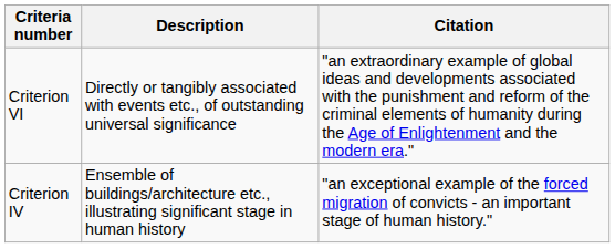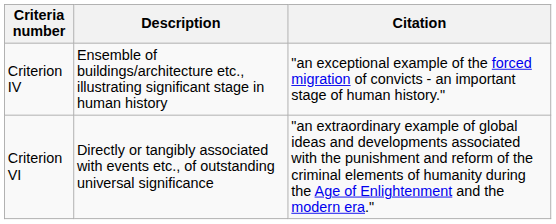 <table class="wikitable">
 <tr>
 <th scope="col" width="100">Criteria number</th>
 <th scope="col" width="500">Description</th>
 <th scope="col" width="900">Citation</th>
 </tr>
 <tr>
+<td>Criterion IV</td>
+<td>Ensemble of buildings/architecture etc., illustrating significant stage in human history</td>
+<td>"an exceptional example of the <a href='#'>forced migration</a> of convicts - an important stage of human history."</td>
+</tr>
+<tr>
 <td>Criterion VI</td>
 <td>Directly or tangibly associated with events etc., of outstanding universal significance</td>
 <td>"an extraordinary example of global ideas and developments associated with the punishment and reform of the criminal elements of humanity during the <a href='#'>Age of Enlightenment</a> and the <a href='#'>modern era</a>."</td>
 </tr>
-<tr>
-<td>Criterion IV</td>
-<td>Ensemble of buildings/architecture etc., illustrating significant stage in human history</td>
-<td>"an exceptional example of the <a href='#'>forced migration</a> of convicts - an important stage of human history."</td>
-</tr>
 </table>
